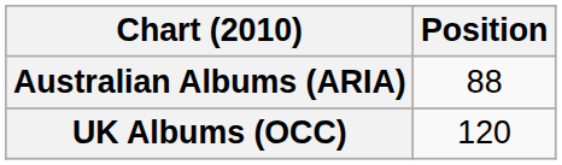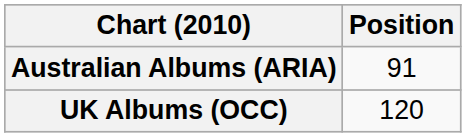 <table class="wikitable sortable plainrowheaders" style="text-align:center">
 <tr>
 <th scope="col">Chart (2010)</th>
 <th scope="col">Position</th>
 </tr>
 <tr>
 <th scope="row">Australian Albums (ARIA)</th>
-<td>88</td>
+<td>91</td>
 </tr>
 <tr>
 <th scope="row">UK Albums (OCC)</th>
 <td>120</td>
 </tr>
 </table>
